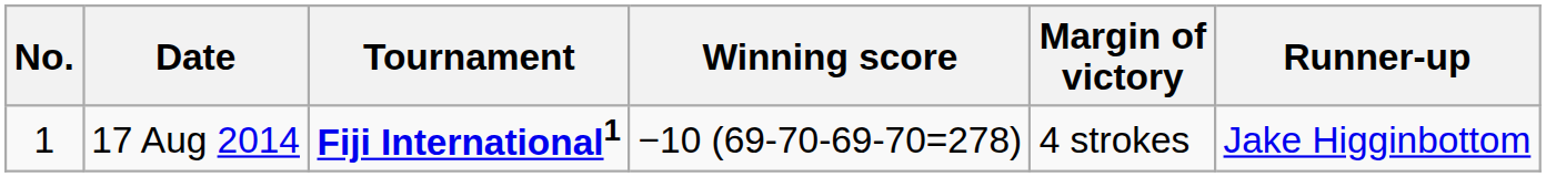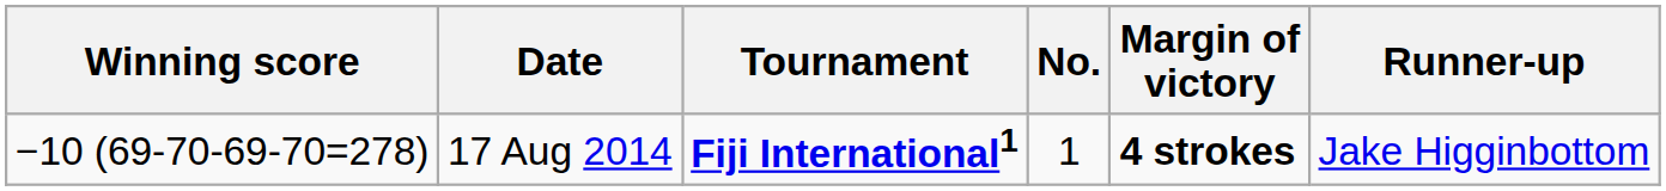 <table class="wikitable" style="font-size:95%;">
 <tr>
-<th>No.</th>
+<th>Winning score</th>
 <th>Date</th>
 <th>Tournament</th>
-<th>Winning score</th>
+<th>No.</th>
 <th>Margin of<br>victory</th>
 <th>Runner-up</th>
 </tr>
 <tr>
-<td align=center>1</td>
+<td>−10 (69-70-69-70=278)</td>
 <td>17 Aug <a href='#'>2014</a></td>
 <td><strong><a href='#'>Fiji International</a><sup>1</sup></strong></td>
-<td>−10 (69-70-69-70=278)</td>
-<td>4 strokes</td>
+<td align=center>1</td>
+<td><strong>4 strokes</strong></td>
 <td> <a href='#'>Jake Higginbottom</a></td>
 </tr>
 </table>
